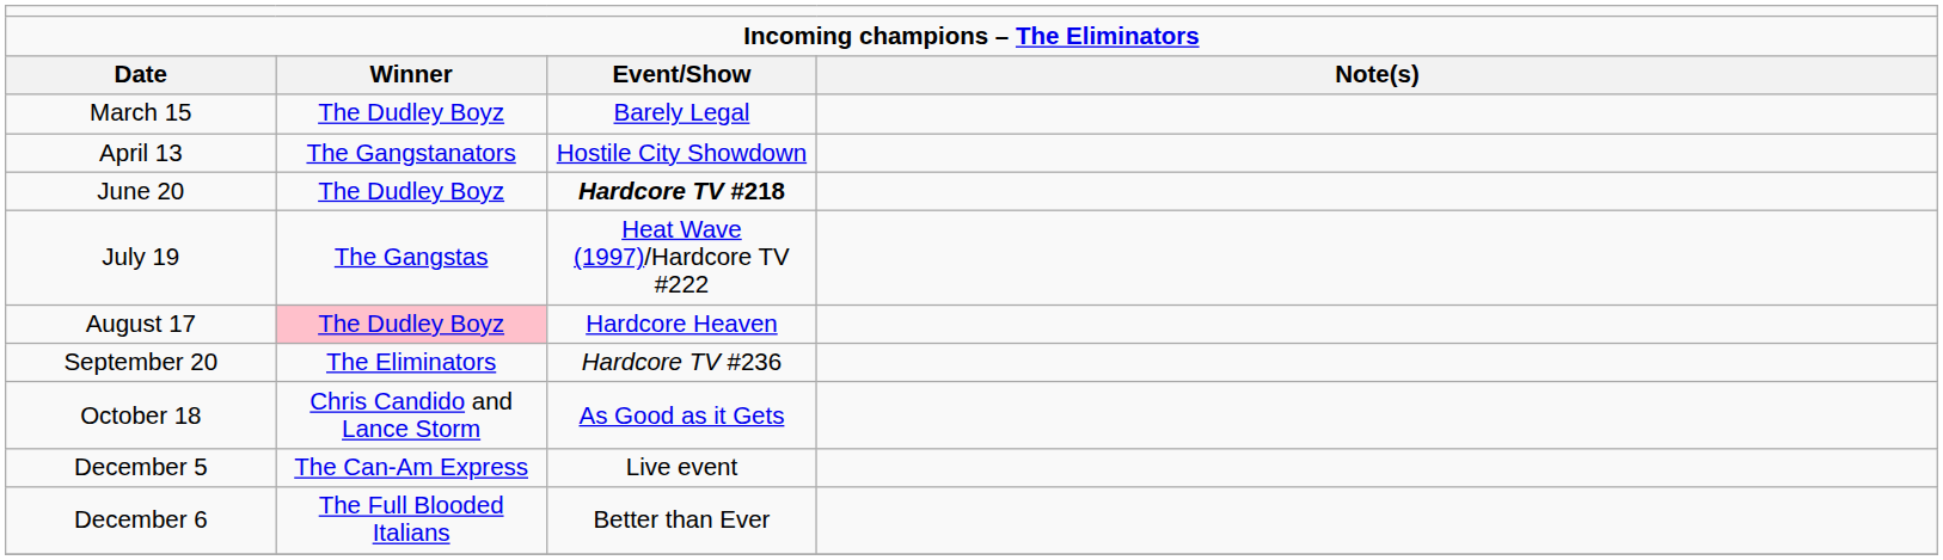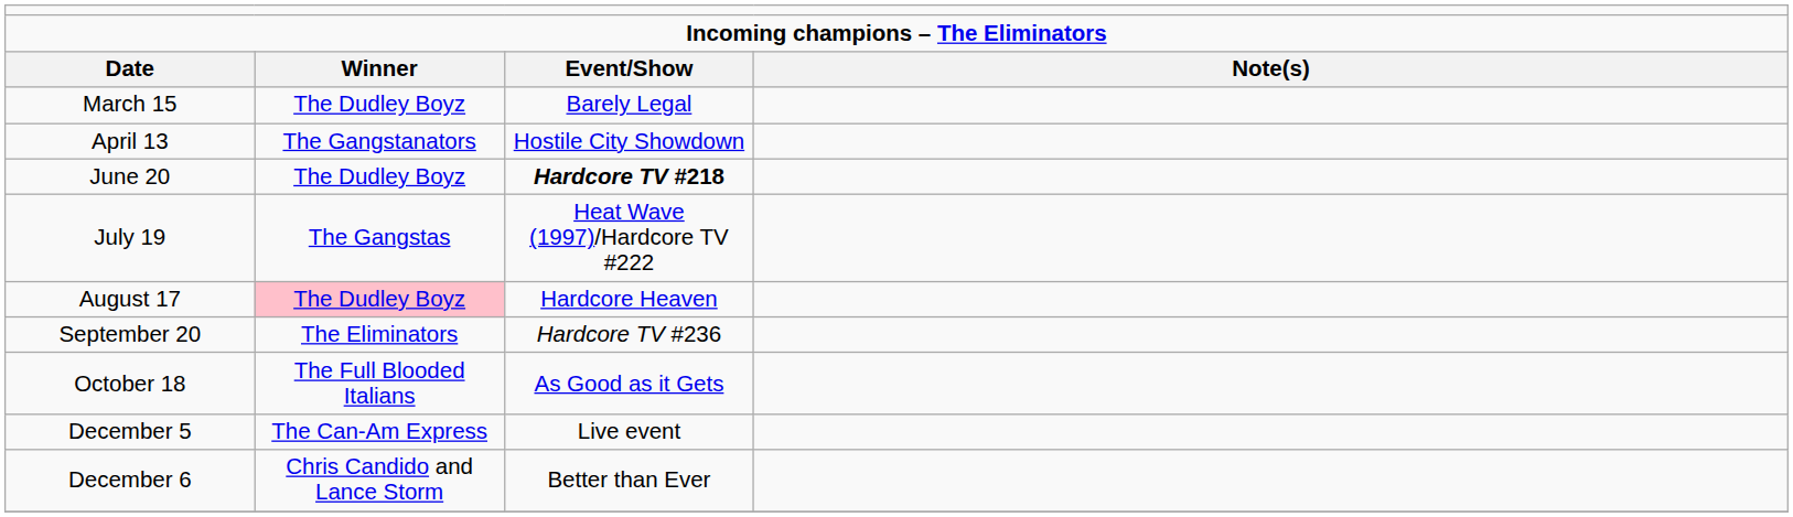 <table class="wikitable" style="text-align:center; width:100%;">
 <tr>
 <td colspan="5"></td>
 </tr>
 <tr>
 <td colspan="5"><strong>Incoming champions – <a href='#'>The Eliminators</a> </strong></td>
 </tr>
 <tr>
 <th width=14%>Date</th>
 <th width=14%>Winner</th>
 <th width=14%>Event/Show</th>
 <th width=58%>Note(s)</th>
 </tr>
 <tr>
 <td>March 15</td>
 <td><a href='#'>The Dudley Boyz</a><br></td>
 <td><a href='#'>Barely Legal</a></td>
 <td align=left></td>
 </tr>
 <tr>
 <td>April 13</td>
 <td><a href='#'>The Gangstanators</a><br></td>
 <td><a href='#'>Hostile City Showdown</a></td>
 <td align=left></td>
 </tr>
 <tr>
 <td>June 20</td>
 <td><a href='#'>The Dudley Boyz</a><br></td>
 <td><strong><em>Hardcore TV</em> #218</strong></td>
 <td align=left></td>
 </tr>
 <tr>
 <td>July 19</td>
 <td><a href='#'>The Gangstas</a><br></td>
 <td><a href='#'>Heat Wave (1997)</a>/Hardcore TV #222</td>
 <td align=left></td>
 </tr>
 <tr>
 <td>August 17</td>
 <td style="background: pink;"><a href='#'>The Dudley Boyz</a><br></td>
 <td><a href='#'>Hardcore Heaven</a></td>
 <td align=left></td>
 </tr>
 <tr>
 <td>September 20</td>
 <td><a href='#'>The Eliminators</a><br></td>
 <td><em>Hardcore TV</em> #236</td>
 <td align=left></td>
 </tr>
 <tr>
 <td>October 18</td>
-<td><a href='#'>Chris Candido</a> and <a href='#'>Lance Storm</a></td>
+<td><a href='#'>The Full Blooded Italians</a><br></td>
 <td><a href='#'>As Good as it Gets</a></td>
 <td align=left></td>
 </tr>
 <tr>
 <td>December 5</td>
 <td><a href='#'>The Can-Am Express</a><br></td>
 <td>Live event</td>
 <td align=left></td>
 </tr>
 <tr>
 <td>December 6</td>
-<td><a href='#'>The Full Blooded Italians</a><br></td>
+<td><a href='#'>Chris Candido</a> and <a href='#'>Lance Storm</a></td>
 <td>Better than Ever</td>
 <td align=left></td>
 </tr>
 <tr>
 </tr>
 </table>
